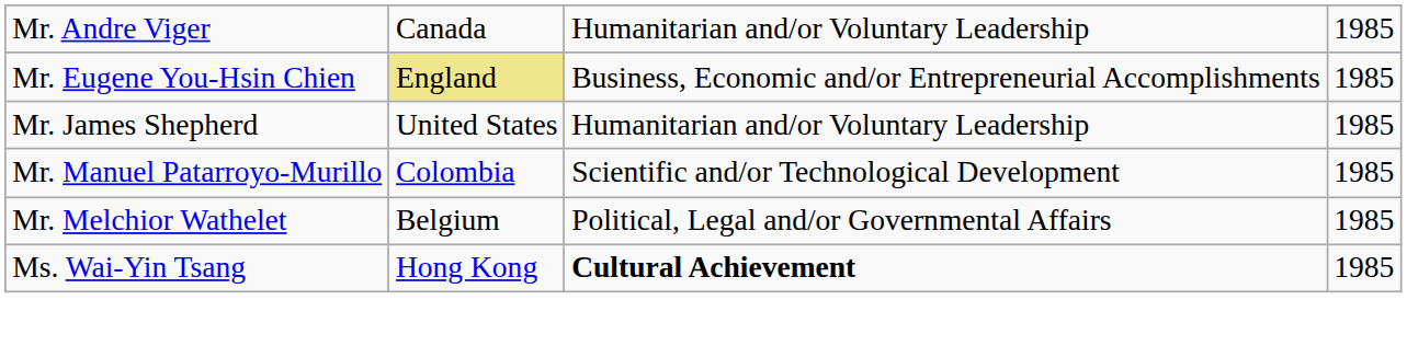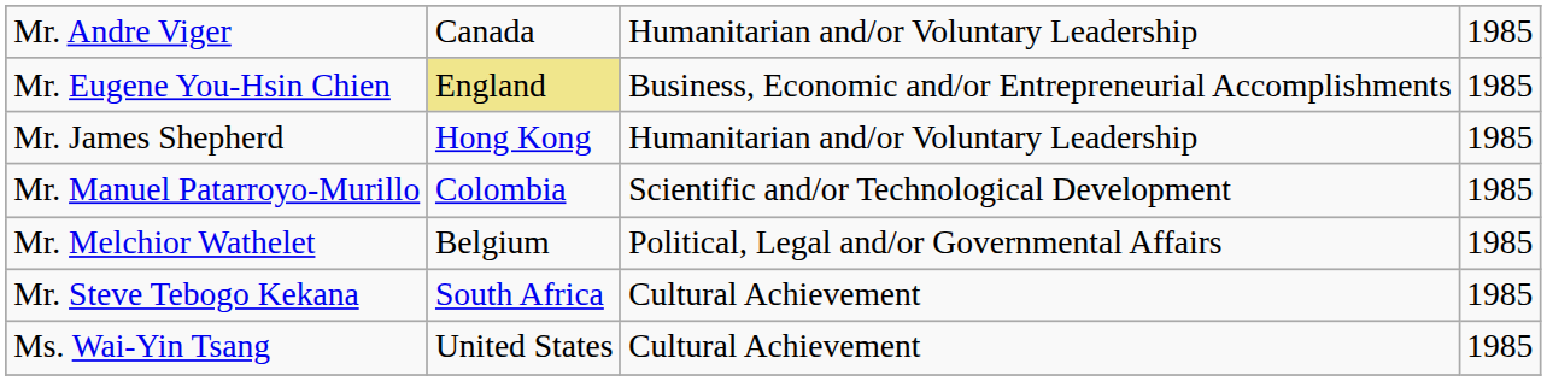 <table class="wikitable">
 <tr>
 <td>Mr. <a href='#'>Andre Viger</a></td>
 <td>Canada</td>
 <td>Humanitarian and/or Voluntary Leadership</td>
 <td style="text-align:right;">1985</td>
 </tr>
 <tr>
 <td>Mr. <a href='#'>Eugene You-Hsin Chien</a></td>
 <td style="background: khaki;">England</td>
 <td>Business, Economic and/or Entrepreneurial Accomplishments</td>
 <td style="text-align:right;">1985</td>
 </tr>
 <tr>
 <td>Mr. James Shepherd</td>
-<td>United States</td>
+<td><a href='#'>Hong Kong</a></td>
 <td>Humanitarian and/or Voluntary Leadership</td>
 <td style="text-align:right;">1985</td>
 </tr>
 <tr>
 <td>Mr. <a href='#'>Manuel Patarroyo-Murillo</a></td>
 <td><a href='#'>Colombia</a></td>
 <td>Scientific and/or Technological Development</td>
 <td style="text-align:right;">1985</td>
 </tr>
 <tr>
 <td>Mr. <a href='#'>Melchior Wathelet</a></td>
 <td>Belgium</td>
 <td>Political, Legal and/or Governmental Affairs</td>
 <td style="text-align:right;">1985</td>
 </tr>
 <tr>
+<td>Mr. <a href='#'>Steve Tebogo Kekana</a></td>
+<td><a href='#'>South Africa</a></td>
+<td>Cultural Achievement</td>
+<td style="text-align:right;">1985</td>
+</tr>
+<tr>
 <td>Ms. <a href='#'>Wai-Yin Tsang</a></td>
-<td><a href='#'>Hong Kong</a></td>
-<td><strong>Cultural Achievement</strong></td>
+<td>United States</td>
+<td>Cultural Achievement</td>
 <td style="text-align:right;">1985</td>
 </tr>
 </table>
